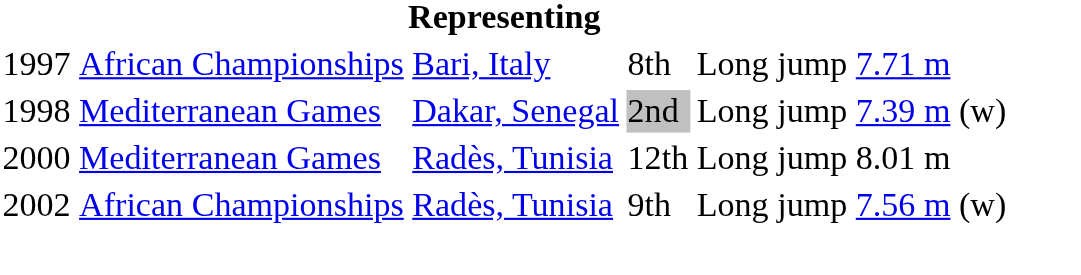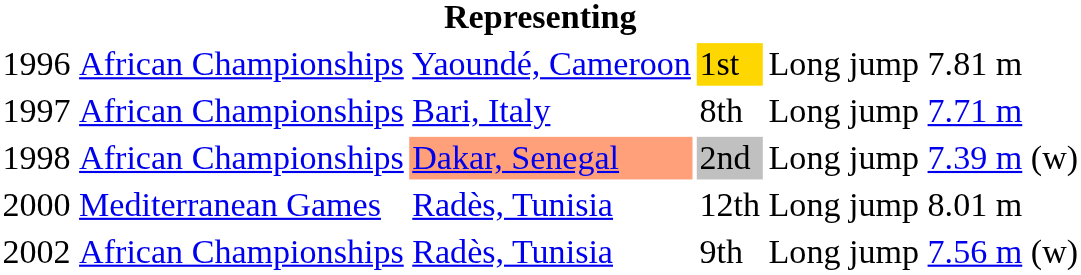 <table>
 <tr>
 <th colspan="6">Representing </th>
+</tr>
+<tr>
+<td>1996</td>
+<td><a href='#'>African Championships</a></td>
+<td><a href='#'>Yaoundé, Cameroon</a></td>
+<td bgcolor=gold>1st</td>
+<td>Long jump</td>
+<td>7.81 m</td>
 </tr>
 <tr>
 <td>1997</td>
 <td><a href='#'>African Championships</a></td>
 <td><a href='#'>Bari, Italy</a></td>
 <td>8th</td>
 <td>Long jump</td>
 <td><a href='#'>7.71 m</a></td>
 </tr>
 <tr>
 <td>1998</td>
-<td><a href='#'>Mediterranean Games</a></td>
-<td><a href='#'>Dakar, Senegal</a></td>
+<td><a href='#'>African Championships</a></td>
+<td style="background: lightsalmon;"><a href='#'>Dakar, Senegal</a></td>
 <td bgcolor=silver>2nd</td>
 <td>Long jump</td>
 <td><a href='#'>7.39 m</a> (w)</td>
 </tr>
 <tr>
 <td>2000</td>
 <td><a href='#'>Mediterranean Games</a></td>
 <td><a href='#'>Radès, Tunisia</a></td>
 <td>12th</td>
 <td>Long jump</td>
 <td>8.01 m</td>
 </tr>
 <tr>
 <td>2002</td>
 <td><a href='#'>African Championships</a></td>
 <td><a href='#'>Radès, Tunisia</a></td>
 <td>9th</td>
 <td>Long jump</td>
 <td><a href='#'>7.56 m</a> (w)</td>
 </tr>
 </table>
